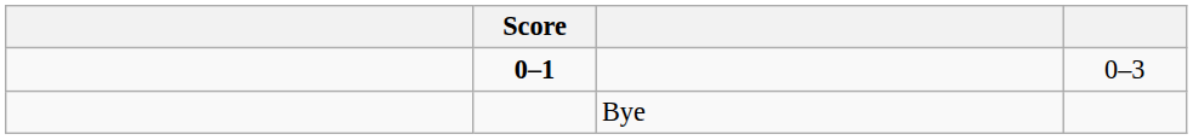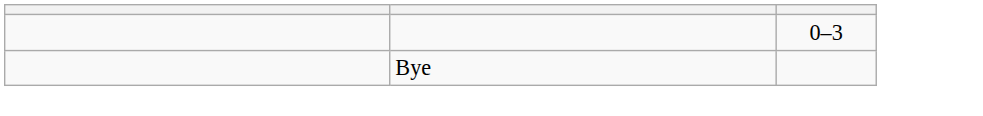 <table class="wikitable" style="text-align: center; ">
 <tr>
 <th align="right" width="270"></th>
-<th width="65">Score</th>
 <th align="left" width="270"></th>
 <th width="65"></th>
 </tr>
 <tr>
 <td align="left"></td>
-<td><strong>0–1</strong></td>
 <td align="left"><strong></strong></td>
 <td>0–3 <strong></strong></td>
 </tr>
 <tr>
 <td align="left"><strong></strong></td>
-<td></td>
 <td align="left">Bye</td>
 <td></td>
 </tr>
 </table>
